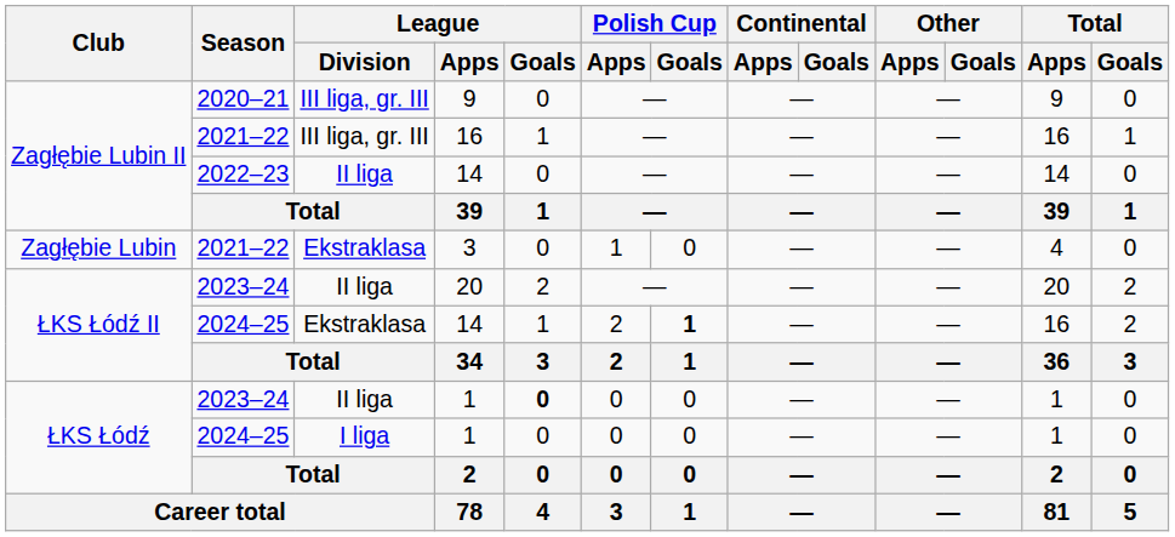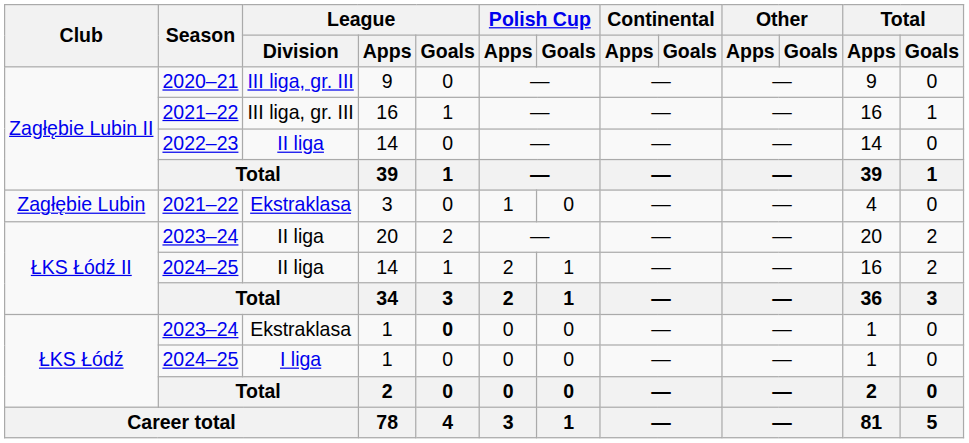 <table class="wikitable" style="text-align: center;">
 <tr>
 <th rowspan="2">Club</th>
 <th rowspan="2">Season</th>
 <th colspan="3">League</th>
 <th colspan="2"><a href='#'>Polish Cup</a></th>
 <th colspan="2">Continental</th>
 <th colspan="2">Other</th>
 <th colspan="2">Total</th>
 </tr>
 <tr>
 <th>Division</th>
 <th>Apps</th>
 <th>Goals</th>
 <th>Apps</th>
 <th>Goals</th>
 <th>Apps</th>
 <th>Goals</th>
 <th>Apps</th>
 <th>Goals</th>
 <th>Apps</th>
 <th>Goals</th>
 </tr>
 <tr>
 <td rowspan=4><a href='#'>Zagłębie Lubin II</a></td>
 <td><a href='#'>2020–21</a></td>
 <td><a href='#'>III liga, gr. III</a></td>
 <td>9</td>
 <td>0</td>
 <td colspan="2">—</td>
 <td colspan="2">—</td>
 <td colspan="2">—</td>
 <td>9</td>
 <td>0</td>
 </tr>
 <tr>
 <td><a href='#'>2021–22</a></td>
 <td>III liga, gr. III</td>
 <td>16</td>
 <td>1</td>
 <td colspan="2">—</td>
 <td colspan="2">—</td>
 <td colspan="2">—</td>
 <td>16</td>
 <td>1</td>
 </tr>
 <tr>
 <td><a href='#'>2022–23</a></td>
 <td><a href='#'>II liga</a></td>
 <td>14</td>
 <td>0</td>
 <td colspan="2">—</td>
 <td colspan="2">—</td>
 <td colspan="2">—</td>
 <td>14</td>
 <td>0</td>
 </tr>
 <tr>
 <th colspan="2">Total</th>
 <th>39</th>
 <th>1</th>
 <th colspan="2">—</th>
 <th colspan="2">—</th>
 <th colspan="2">—</th>
 <th>39</th>
 <th>1</th>
 </tr>
 <tr>
 <td><a href='#'>Zagłębie Lubin</a></td>
 <td><a href='#'>2021–22</a></td>
 <td><a href='#'>Ekstraklasa</a></td>
 <td>3</td>
 <td>0</td>
 <td>1</td>
 <td>0</td>
 <td colspan="2">—</td>
 <td colspan="2">—</td>
 <td>4</td>
 <td>0</td>
 </tr>
 <tr>
 <td rowspan=3><a href='#'>ŁKS Łódź II</a></td>
 <td><a href='#'>2023–24</a></td>
 <td>II liga</td>
 <td>20</td>
 <td>2</td>
 <td colspan="2">—</td>
 <td colspan="2">—</td>
 <td colspan="2">—</td>
 <td>20</td>
 <td>2</td>
 </tr>
 <tr>
 <td><a href='#'>2024–25</a></td>
-<td>Ekstraklasa</td>
+<td>II liga</td>
 <td>14</td>
 <td>1</td>
 <td>2</td>
-<td><strong>1</strong></td>
+<td>1</td>
 <td colspan="2">—</td>
 <td colspan="2">—</td>
 <td>16</td>
 <td>2</td>
 </tr>
 <tr>
 <th colspan="2">Total</th>
 <th>34</th>
 <th>3</th>
 <th>2</th>
 <th>1</th>
 <th colspan="2">—</th>
 <th colspan="2">—</th>
 <th>36</th>
 <th>3</th>
 </tr>
 <tr>
 <td rowspan=3><a href='#'>ŁKS Łódź</a></td>
 <td><a href='#'>2023–24</a></td>
-<td>II liga</td>
+<td>Ekstraklasa</td>
 <td>1</td>
 <td><strong>0</strong></td>
 <td>0</td>
 <td>0</td>
 <td colspan="2">—</td>
 <td colspan="2">—</td>
 <td>1</td>
 <td>0</td>
 </tr>
 <tr>
 <td><a href='#'>2024–25</a></td>
 <td><a href='#'>I liga</a></td>
 <td>1</td>
 <td>0</td>
 <td>0</td>
 <td>0</td>
 <td colspan="2">—</td>
 <td colspan="2">—</td>
 <td>1</td>
 <td>0</td>
 </tr>
 <tr>
 <th colspan="2">Total</th>
 <th>2</th>
 <th>0</th>
 <th>0</th>
 <th>0</th>
 <th colspan="2">—</th>
 <th colspan="2">—</th>
 <th>2</th>
 <th>0</th>
 </tr>
 <tr>
 <th colspan="3">Career total</th>
 <th>78</th>
 <th>4</th>
 <th>3</th>
 <th>1</th>
 <th colspan="2">—</th>
 <th colspan="2">—</th>
 <th>81</th>
 <th>5</th>
 </tr>
 </table>
